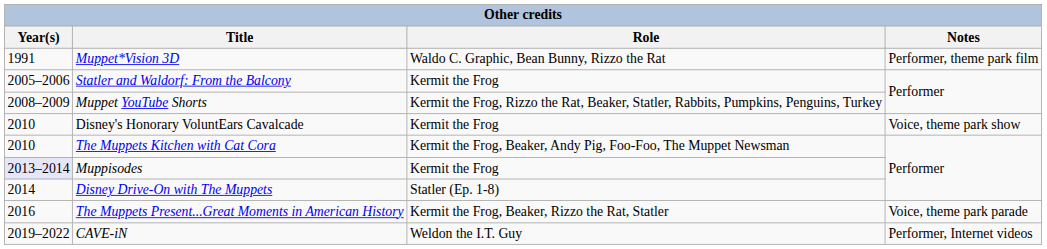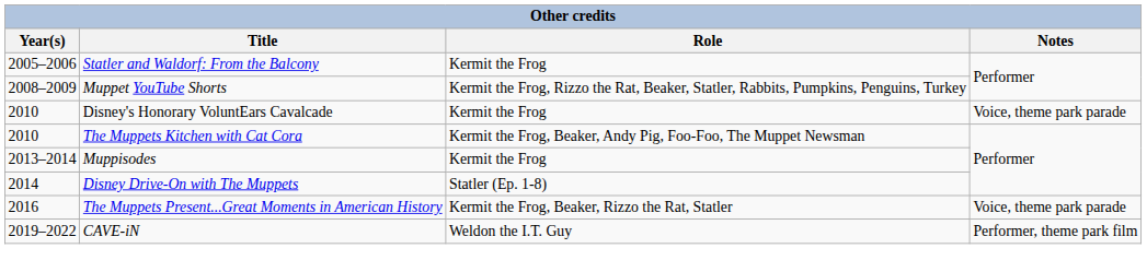 <table class="wikitable">
 <tr style="background:#ccc; text-align:center;">
 <th colspan="4" style="background: LightSteelBlue;">Other credits</th>
 </tr>
 <tr style="background:#ccc; text-align:center;">
 <th>Year(s)</th>
 <th>Title</th>
 <th>Role</th>
 <th>Notes</th>
-</tr>
-<tr>
-<td>1991</td>
-<td><em><a href='#'>Muppet*Vision 3D</a></em></td>
-<td>Waldo C. Graphic, Bean Bunny, Rizzo the Rat</td>
-<td>Performer, theme park film</td>
 </tr>
 <tr>
 <td>2005–2006</td>
 <td><em><a href='#'>Statler and Waldorf: From the Balcony</a></em></td>
 <td>Kermit the Frog</td>
 <td rowspan="2">Performer</td>
 </tr>
 <tr>
 <td>2008–2009</td>
 <td><em>Muppet <a href='#'>YouTube</a> Shorts</em></td>
 <td>Kermit the Frog, Rizzo the Rat, Beaker, Statler, Rabbits, Pumpkins, Penguins, Turkey</td>
 </tr>
 <tr>
 <td>2010</td>
 <td>Disney's Honorary VoluntEars Cavalcade</td>
 <td>Kermit the Frog</td>
-<td>Voice, theme park show</td>
+<td>Voice, theme park parade</td>
 </tr>
 <tr>
 <td>2010</td>
 <td><em><a href='#'>The Muppets Kitchen with Cat Cora</a></em></td>
 <td>Kermit the Frog, Beaker, Andy Pig, Foo-Foo, The Muppet Newsman</td>
 <td rowspan="3">Performer</td>
 </tr>
 <tr>
-<td style="background: lavender;">2013–2014</td>
+<td>2013–2014</td>
 <td><em>Muppisodes</em></td>
 <td>Kermit the Frog</td>
 </tr>
 <tr>
 <td>2014</td>
 <td><em><a href='#'>Disney Drive-On with The Muppets</a></em></td>
 <td>Statler (Ep. 1-8)</td>
 </tr>
 <tr>
 <td>2016</td>
 <td><em><a href='#'>The Muppets Present...Great Moments in American History</a></em></td>
 <td>Kermit the Frog, Beaker, Rizzo the Rat, Statler</td>
 <td>Voice, theme park parade</td>
 </tr>
 <tr>
 <td>2019–2022</td>
 <td><em>CAVE-iN</em></td>
 <td>Weldon the I.T. Guy</td>
-<td>Performer, Internet videos</td>
+<td>Performer, theme park film</td>
 </tr>
 </table>
